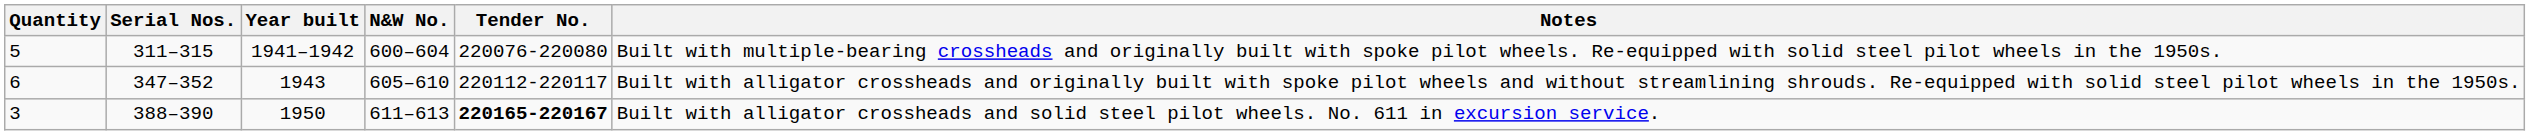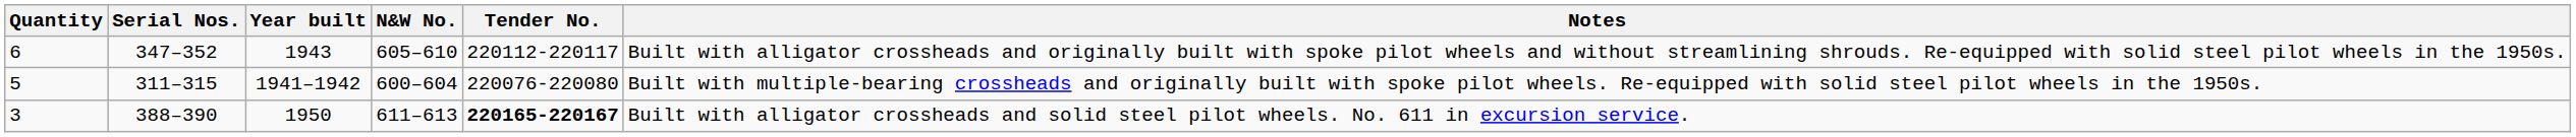 <table class=wikitable style=text-align:center>
 <tr>
 <th>Quantity</th>
 <th>Serial Nos.</th>
 <th>Year built</th>
 <th>N&W No.</th>
 <th>Tender No.</th>
 <th>Notes</th>
 </tr>
 <tr>
+<td align=left>6</td>
+<td>347–352</td>
+<td>1943</td>
+<td>605–610</td>
+<td>220112-220117</td>
+<td align=left>Built with alligator crossheads and originally built with spoke pilot wheels and without streamlining shrouds. Re-equipped with solid steel pilot wheels in the 1950s.</td>
+</tr>
+<tr>
 <td align=left>5</td>
 <td>311–315</td>
 <td>1941–1942</td>
 <td>600–604</td>
 <td>220076-220080</td>
 <td align=left>Built with multiple-bearing <a href='#'>crossheads</a> and originally built with spoke pilot wheels. Re-equipped with solid steel pilot wheels in the 1950s.</td>
-</tr>
-<tr>
-<td align=left>6</td>
-<td>347–352</td>
-<td>1943</td>
-<td>605–610</td>
-<td>220112-220117</td>
-<td align=left>Built with alligator crossheads and originally built with spoke pilot wheels and without streamlining shrouds. Re-equipped with solid steel pilot wheels in the 1950s.</td>
 </tr>
 <tr>
 <td align=left>3</td>
 <td>388–390</td>
 <td>1950</td>
 <td>611–613</td>
 <td><strong>220165-220167</strong></td>
 <td align=left>Built with alligator crossheads and solid steel pilot wheels. No. 611 in <a href='#'>excursion service</a>.</td>
 </tr>
 </table>
